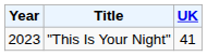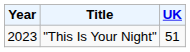 <table class="wikitable">
 <tr>
 <th style="background:#ebf5ff;">Year</th>
 <th style="background:#ebf5ff;">Title</th>
 <th style="background:#ebf5ff;"><a href='#'>UK</a></th>
 </tr>
 <tr>
 <td>2023</td>
 <td>"This Is Your Night"</td>
-<td style="text-align:center;">41</td>
+<td style="text-align:center;">51</td>
 </tr>
 </table>
